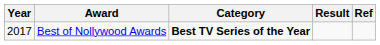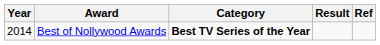 <table class="wikitable">
 <tr>
 <th>Year</th>
 <th>Award</th>
 <th>Category</th>
 <th>Result</th>
 <th>Ref</th>
 </tr>
 <tr>
-<td>2017</td>
+<td>2014</td>
 <td><a href='#'>Best of Nollywood Awards</a></td>
 <td><strong>Best TV Series of the Year</strong></td>
 <td></td>
 <td></td>
 </tr>
 </table>
